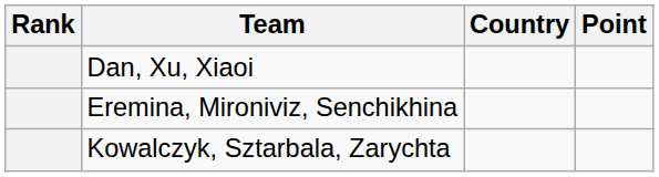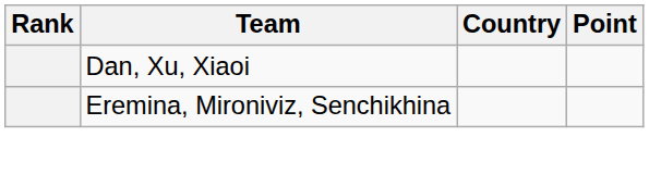 <table class="wikitable sortable">
 <tr>
 <th>Rank</th>
 <th>Team</th>
 <th>Country</th>
 <th>Point</th>
 </tr>
 <tr>
 <th></th>
 <td>Dan, Xu, Xiaoi</td>
 <td></td>
 <td></td>
 </tr>
 <tr>
 <th></th>
 <td>Eremina, Mironiviz, Senchikhina</td>
 <td></td>
 <td></td>
 </tr>
-<tr>
-<th></th>
-<td>Kowalczyk, Sztarbala, Zarychta</td>
-<td></td>
-<td></td>
-</tr>
 </table>
